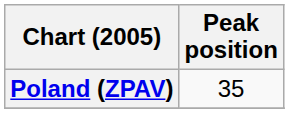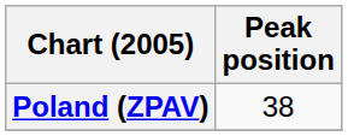 <table class="wikitable sortable plainrowheaders">
 <tr>
 <th>Chart (2005)</th>
 <th>Peak<br>position</th>
 </tr>
 <tr>
 <th scope="row"><a href='#'>Poland</a> (<a href='#'>ZPAV</a>)</th>
-<td style="text-align:center;">35</td>
+<td style="text-align:center;">38</td>
 </tr>
 <tr>
 </tr>
 <tr>
 </tr>
 <tr>
 </tr>
 </table>
